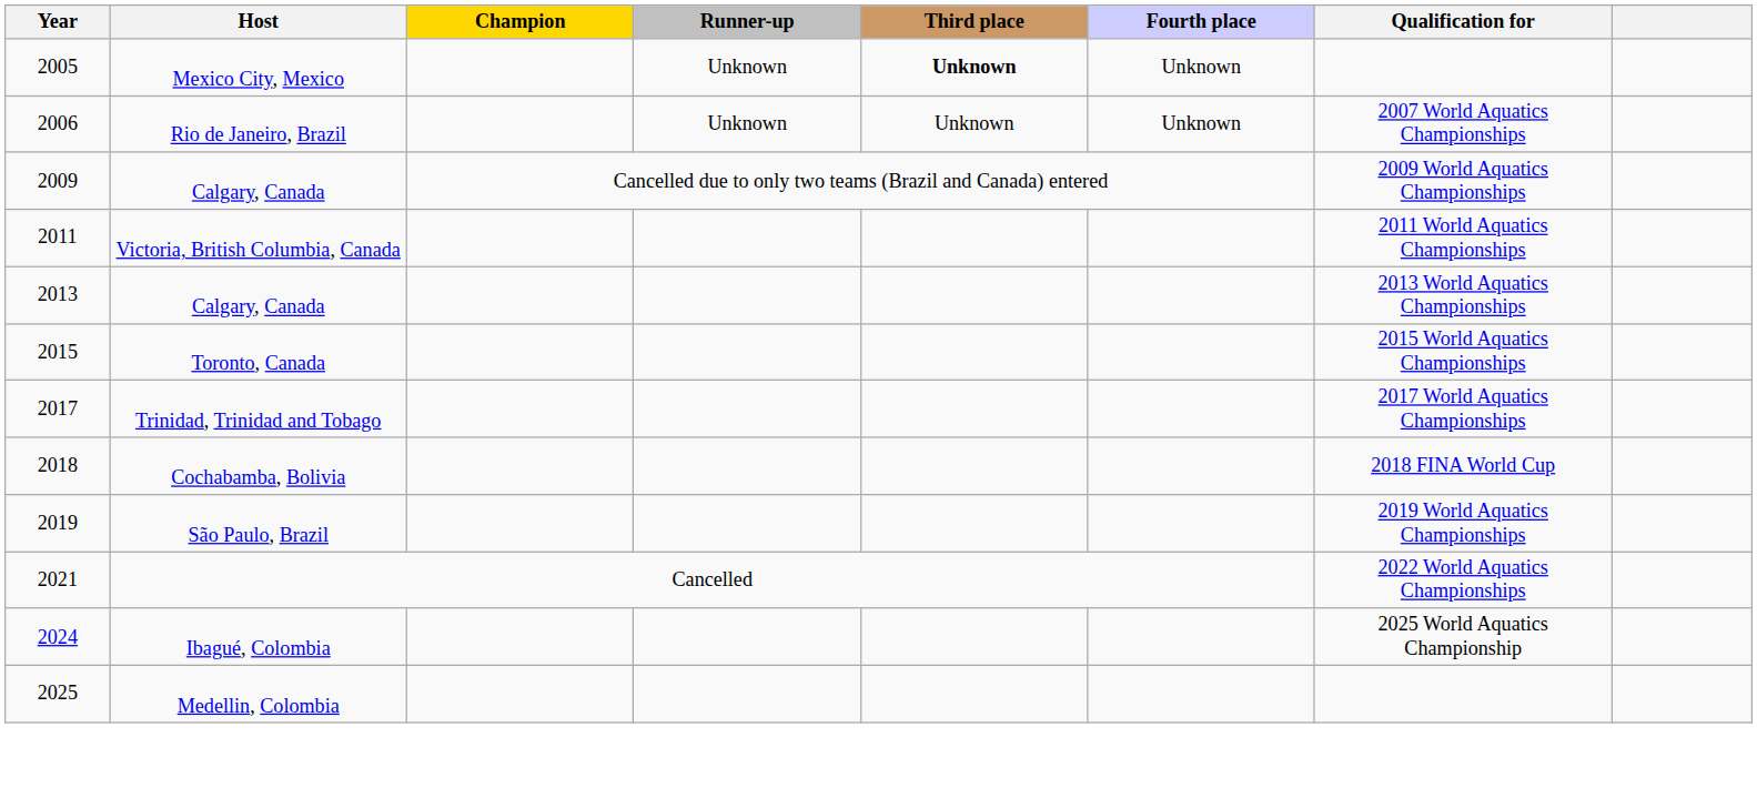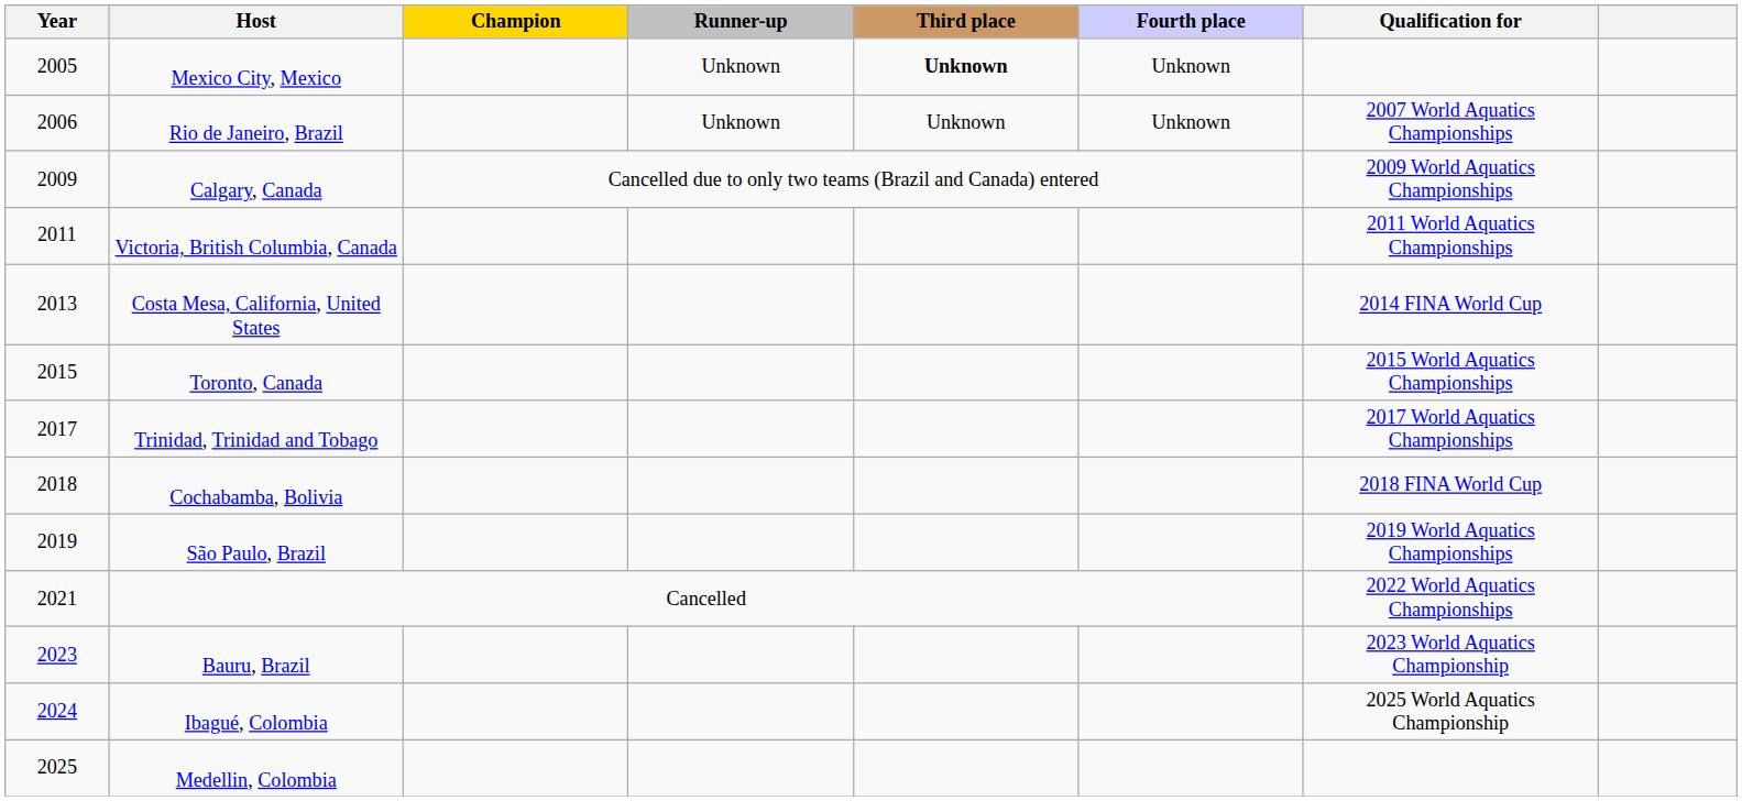 <table class="wikitable" style="font-size:90%; text-align: center;">
 <tr>
 <th style="width: 6%;">Year</th>
 <th style="width: 17%;">Host</th>
 <th style="background-color: gold; width: 13%;">Champion</th>
 <th style="background-color: silver; width: 13%;">Runner-up</th>
 <th style="background-color: #cc9966; width: 13%;">Third place</th>
 <th style="background-color: #ccccff; width: 13%;">Fourth place</th>
 <th style="width: 17%;">Qualification for</th>
 <th style="width: 8%;"></th>
 </tr>
 <tr>
 <td>2005</td>
 <td><br><a href='#'>Mexico City</a>, <a href='#'>Mexico</a></td>
 <td></td>
 <td>Unknown</td>
 <td><strong>Unknown</strong></td>
 <td>Unknown</td>
 <td></td>
 <td></td>
 </tr>
 <tr>
 <td>2006</td>
 <td><br><a href='#'>Rio de Janeiro</a>, <a href='#'>Brazil</a></td>
 <td></td>
 <td>Unknown</td>
 <td>Unknown</td>
 <td>Unknown</td>
 <td><a href='#'>2007 World Aquatics Championships</a></td>
 <td></td>
 </tr>
 <tr>
 <td>2009</td>
 <td><br><a href='#'>Calgary</a>, <a href='#'>Canada</a></td>
 <td colspan="4">Cancelled due to only two teams (Brazil and Canada) entered</td>
 <td><a href='#'>2009 World Aquatics Championships</a></td>
 <td></td>
 </tr>
 <tr>
 <td>2011</td>
 <td><br><a href='#'>Victoria, British Columbia</a>, <a href='#'>Canada</a></td>
 <td></td>
 <td></td>
 <td></td>
 <td></td>
 <td><a href='#'>2011 World Aquatics Championships</a></td>
 <td></td>
 </tr>
 <tr>
 <td>2013</td>
-<td><br><a href='#'>Calgary</a>, <a href='#'>Canada</a></td>
+<td><br><a href='#'>Costa Mesa, California</a>, <a href='#'>United States</a></td>
 <td></td>
 <td></td>
 <td></td>
 <td></td>
-<td><a href='#'>2013 World Aquatics Championships</a></td>
+<td><a href='#'>2014 FINA World Cup</a></td>
 <td></td>
 </tr>
 <tr>
 <td>2015</td>
 <td><br><a href='#'>Toronto</a>, <a href='#'>Canada</a></td>
 <td></td>
 <td></td>
 <td></td>
 <td></td>
 <td><a href='#'>2015 World Aquatics Championships</a></td>
 <td></td>
 </tr>
 <tr>
 <td>2017</td>
 <td><br><a href='#'>Trinidad</a>, <a href='#'>Trinidad and Tobago</a></td>
 <td></td>
 <td></td>
 <td></td>
 <td></td>
 <td><a href='#'>2017 World Aquatics Championships</a></td>
 <td></td>
 </tr>
 <tr>
 <td>2018</td>
 <td><br><a href='#'>Cochabamba</a>, <a href='#'>Bolivia</a></td>
 <td></td>
 <td></td>
 <td></td>
 <td></td>
 <td><a href='#'>2018 FINA World Cup</a></td>
 <td></td>
 </tr>
 <tr>
 <td>2019</td>
 <td><br><a href='#'>São Paulo</a>, <a href='#'>Brazil</a></td>
 <td></td>
 <td></td>
 <td></td>
 <td></td>
 <td><a href='#'>2019 World Aquatics Championships</a></td>
 <td></td>
 </tr>
 <tr>
 <td>2021</td>
 <td colspan="5">Cancelled</td>
 <td><a href='#'>2022 World Aquatics Championships</a></td>
 <td></td>
 </tr>
 <tr>
+<td><a href='#'>2023</a></td>
+<td><br><a href='#'>Bauru</a>, <a href='#'>Brazil</a></td>
+<td></td>
+<td></td>
+<td></td>
+<td></td>
+<td><a href='#'>2023 World Aquatics Championship</a></td>
+<td></td>
+</tr>
+<tr>
 <td><a href='#'>2024</a></td>
 <td><br><a href='#'>Ibagué</a>, <a href='#'>Colombia</a></td>
 <td></td>
 <td></td>
 <td></td>
 <td></td>
 <td>2025 World Aquatics Championship</td>
 <td></td>
 </tr>
 <tr>
 <td>2025</td>
 <td><br><a href='#'>Medellin</a>, <a href='#'>Colombia</a></td>
 <td></td>
 <td></td>
 <td></td>
 <td></td>
 <td></td>
 <td></td>
 </tr>
 </table>
